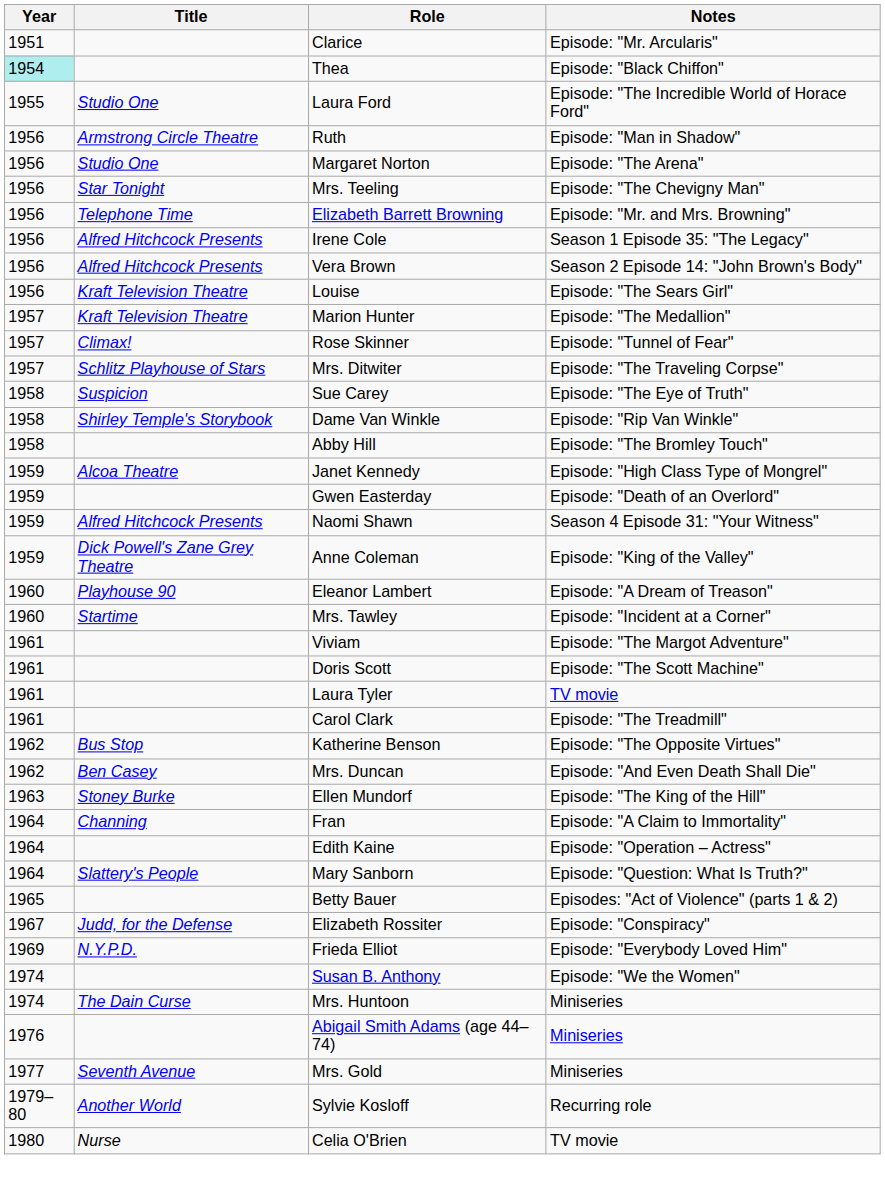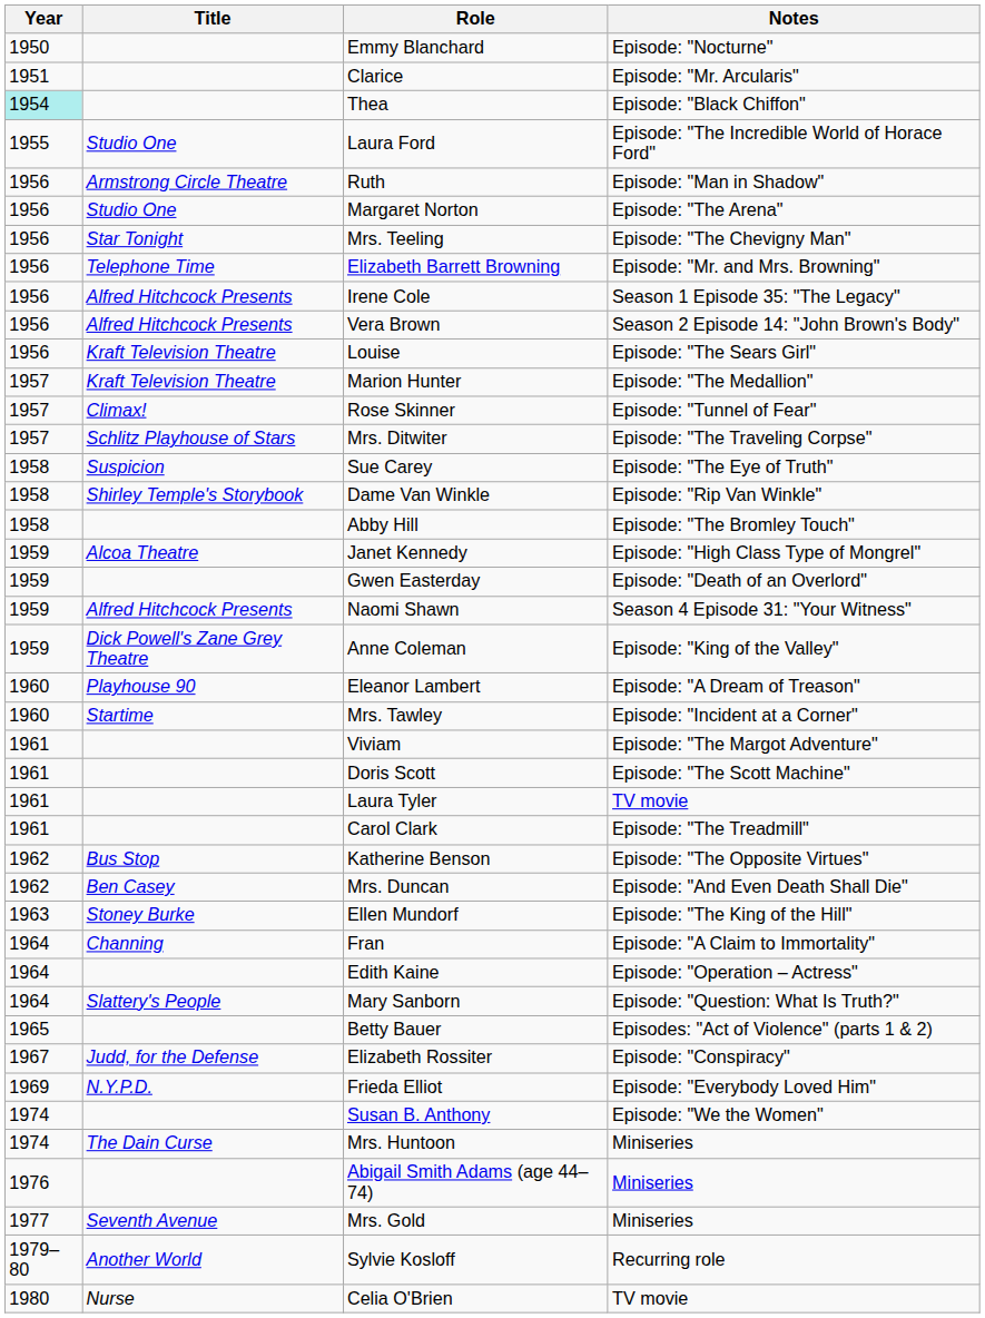 <table class="wikitable sortable">
 <tr>
 <th>Year</th>
 <th>Title</th>
 <th>Role</th>
 <th class="unsortable">Notes</th>
+</tr>
+<tr>
+<td>1950</td>
+<td><em></em></td>
+<td>Emmy Blanchard</td>
+<td>Episode: "Nocturne"</td>
 </tr>
 <tr>
 <td>1951</td>
 <td><em></em></td>
 <td>Clarice</td>
 <td>Episode: "Mr. Arcularis"</td>
 </tr>
 <tr>
 <td style="background: paleturquoise;">1954</td>
 <td><em></em></td>
 <td>Thea</td>
 <td>Episode: "Black Chiffon"</td>
 </tr>
 <tr>
 <td>1955</td>
 <td><em><a href='#'>Studio One</a></em></td>
 <td>Laura Ford</td>
 <td>Episode: "The Incredible World of Horace Ford"</td>
 </tr>
 <tr>
 <td>1956</td>
 <td><em><a href='#'>Armstrong Circle Theatre</a></em></td>
 <td>Ruth</td>
 <td>Episode: "Man in Shadow"</td>
 </tr>
 <tr>
 <td>1956</td>
 <td><em><a href='#'>Studio One</a></em></td>
 <td>Margaret Norton</td>
 <td>Episode: "The Arena"</td>
 </tr>
 <tr>
 <td>1956</td>
 <td><em><a href='#'>Star Tonight</a></em></td>
 <td>Mrs. Teeling</td>
 <td>Episode: "The Chevigny Man"</td>
 </tr>
 <tr>
 <td>1956</td>
 <td><em><a href='#'>Telephone Time</a></em></td>
 <td><a href='#'>Elizabeth Barrett Browning</a></td>
 <td>Episode: "Mr. and Mrs. Browning"</td>
 </tr>
 <tr>
 <td>1956</td>
 <td><em><a href='#'>Alfred Hitchcock Presents</a></em></td>
 <td>Irene Cole</td>
 <td>Season 1 Episode 35: "The Legacy"</td>
 </tr>
 <tr>
 <td>1956</td>
 <td><em><a href='#'>Alfred Hitchcock Presents</a></em></td>
 <td>Vera Brown</td>
 <td>Season 2 Episode 14: "John Brown's Body"</td>
 </tr>
 <tr>
 <td>1956</td>
 <td><em><a href='#'>Kraft Television Theatre</a></em></td>
 <td>Louise</td>
 <td>Episode: "The Sears Girl"</td>
 </tr>
 <tr>
 <td>1957</td>
 <td><em><a href='#'>Kraft Television Theatre</a></em></td>
 <td>Marion Hunter</td>
 <td>Episode: "The Medallion"</td>
 </tr>
 <tr>
 <td>1957</td>
 <td><em><a href='#'>Climax!</a></em></td>
 <td>Rose Skinner</td>
 <td>Episode: "Tunnel of Fear"</td>
 </tr>
 <tr>
 <td>1957</td>
 <td><em><a href='#'>Schlitz Playhouse of Stars</a></em></td>
 <td>Mrs. Ditwiter</td>
 <td>Episode: "The Traveling Corpse"</td>
 </tr>
 <tr>
 <td>1958</td>
 <td><em><a href='#'>Suspicion</a></em></td>
 <td>Sue Carey</td>
 <td>Episode: "The Eye of Truth"</td>
 </tr>
 <tr>
 <td>1958</td>
 <td><em><a href='#'>Shirley Temple's Storybook</a></em></td>
 <td>Dame Van Winkle</td>
 <td>Episode: "Rip Van Winkle"</td>
 </tr>
 <tr>
 <td>1958</td>
 <td><em></em></td>
 <td>Abby Hill</td>
 <td>Episode: "The Bromley Touch"</td>
 </tr>
 <tr>
 <td>1959</td>
 <td><em><a href='#'>Alcoa Theatre</a></em></td>
 <td>Janet Kennedy</td>
 <td>Episode: "High Class Type of Mongrel"</td>
 </tr>
 <tr>
 <td>1959</td>
 <td><em></em></td>
 <td>Gwen Easterday</td>
 <td>Episode: "Death of an Overlord"</td>
 </tr>
 <tr>
 <td>1959</td>
 <td><em><a href='#'>Alfred Hitchcock Presents</a></em></td>
 <td>Naomi Shawn</td>
 <td>Season 4 Episode 31: "Your Witness"</td>
 </tr>
 <tr>
 <td>1959</td>
 <td><em><a href='#'>Dick Powell's Zane Grey Theatre</a></em></td>
 <td>Anne Coleman</td>
 <td>Episode: "King of the Valley"</td>
 </tr>
 <tr>
 <td>1960</td>
 <td><em><a href='#'>Playhouse 90</a></em></td>
 <td>Eleanor Lambert</td>
 <td>Episode: "A Dream of Treason"</td>
 </tr>
 <tr>
 <td>1960</td>
 <td><em><a href='#'>Startime</a></em></td>
 <td>Mrs. Tawley</td>
 <td>Episode: "Incident at a Corner"</td>
 </tr>
 <tr>
 <td>1961</td>
 <td><em></em></td>
 <td>Viviam</td>
 <td>Episode: "The Margot Adventure"</td>
 </tr>
 <tr>
 <td>1961</td>
 <td><em></em></td>
 <td>Doris Scott</td>
 <td>Episode: "The Scott Machine"</td>
 </tr>
 <tr>
 <td>1961</td>
 <td><em></em></td>
 <td>Laura Tyler</td>
 <td><a href='#'>TV movie</a></td>
 </tr>
 <tr>
 <td>1961</td>
 <td><em></em></td>
 <td>Carol Clark</td>
 <td>Episode: "The Treadmill"</td>
 </tr>
 <tr>
 <td>1962</td>
 <td><em><a href='#'>Bus Stop</a></em></td>
 <td>Katherine Benson</td>
 <td>Episode: "The Opposite Virtues"</td>
 </tr>
 <tr>
 <td>1962</td>
 <td><em><a href='#'>Ben Casey</a></em></td>
 <td>Mrs. Duncan</td>
 <td>Episode: "And Even Death Shall Die"</td>
 </tr>
 <tr>
 <td>1963</td>
 <td><em><a href='#'>Stoney Burke</a></em></td>
 <td>Ellen Mundorf</td>
 <td>Episode: "The King of the Hill"</td>
 </tr>
 <tr>
 <td>1964</td>
 <td><em><a href='#'>Channing</a></em></td>
 <td>Fran</td>
 <td>Episode: "A Claim to Immortality"</td>
 </tr>
 <tr>
 <td>1964</td>
 <td><em></em></td>
 <td>Edith Kaine</td>
 <td>Episode: "Operation – Actress"</td>
 </tr>
 <tr>
 <td>1964</td>
 <td><em><a href='#'>Slattery's People</a></em></td>
 <td>Mary Sanborn</td>
 <td>Episode: "Question: What Is Truth?"</td>
 </tr>
 <tr>
 <td>1965</td>
 <td><em></em></td>
 <td>Betty Bauer</td>
 <td>Episodes: "Act of Violence" (parts 1 & 2)</td>
 </tr>
 <tr>
 <td>1967</td>
 <td><em><a href='#'>Judd, for the Defense</a></em></td>
 <td>Elizabeth Rossiter</td>
 <td>Episode: "Conspiracy"</td>
 </tr>
 <tr>
 <td>1969</td>
 <td><em><a href='#'>N.Y.P.D.</a></em></td>
 <td>Frieda Elliot</td>
 <td>Episode: "Everybody Loved Him"</td>
 </tr>
 <tr>
 <td>1974</td>
 <td><em></em></td>
 <td><a href='#'>Susan B. Anthony</a></td>
 <td>Episode: "We the Women"</td>
 </tr>
 <tr>
 <td>1974</td>
 <td><em><a href='#'>The Dain Curse</a></em></td>
 <td>Mrs. Huntoon</td>
 <td>Miniseries</td>
 </tr>
 <tr>
 <td>1976</td>
 <td><em></em></td>
 <td><a href='#'>Abigail Smith Adams</a> (age 44–74)</td>
 <td><a href='#'>Miniseries</a></td>
 </tr>
 <tr>
 <td>1977</td>
 <td><em><a href='#'>Seventh Avenue</a></em></td>
 <td>Mrs. Gold</td>
 <td>Miniseries</td>
 </tr>
 <tr>
 <td>1979–80</td>
 <td><em><a href='#'>Another World</a></em></td>
 <td>Sylvie Kosloff</td>
 <td>Recurring role</td>
 </tr>
 <tr>
 <td>1980</td>
 <td><em>Nurse</em></td>
 <td>Celia O'Brien</td>
 <td>TV movie</td>
 </tr>
 </table>
